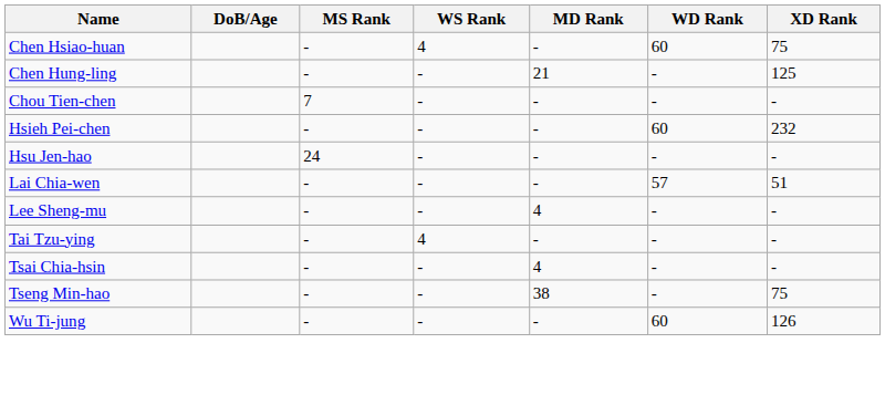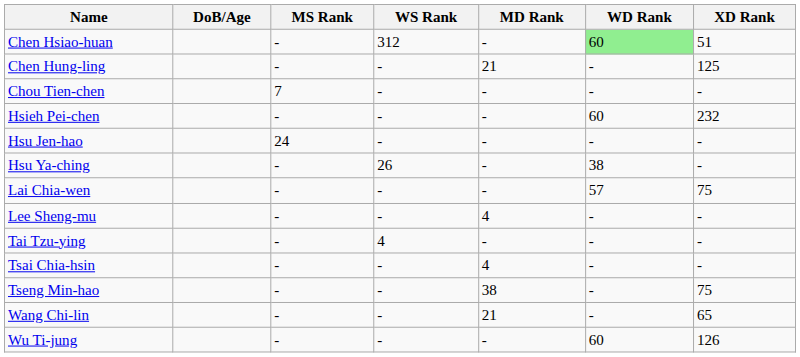 <table class="wikitable"  style="width:800px; font-size:95%;">
 <tr>
 <th align="left">Name</th>
 <th align="left">DoB/Age</th>
 <th align="left">MS Rank</th>
 <th align="left">WS Rank</th>
 <th align="left">MD Rank</th>
 <th align="left">WD Rank</th>
 <th align="left">XD Rank</th>
 </tr>
 <tr>
 <td><a href='#'>Chen Hsiao-huan</a></td>
 <td></td>
 <td>-</td>
-<td>4</td>
+<td>312</td>
 <td>-</td>
-<td>60</td>
-<td>75</td>
+<td style="background: lightgreen;">60</td>
+<td>51</td>
 </tr>
 <tr>
 <td><a href='#'>Chen Hung-ling</a></td>
 <td></td>
 <td>-</td>
 <td>-</td>
 <td>21</td>
 <td>-</td>
 <td>125</td>
 </tr>
 <tr>
 <td><a href='#'>Chou Tien-chen</a></td>
 <td></td>
 <td>7</td>
 <td>-</td>
 <td>-</td>
 <td>-</td>
 <td>-</td>
 </tr>
 <tr>
 <td><a href='#'>Hsieh Pei-chen</a></td>
 <td></td>
 <td>-</td>
 <td>-</td>
 <td>-</td>
 <td>60</td>
 <td>232</td>
 </tr>
 <tr>
 <td><a href='#'>Hsu Jen-hao</a></td>
 <td></td>
 <td>24</td>
 <td>-</td>
 <td>-</td>
 <td>-</td>
 <td>-</td>
 </tr>
 <tr>
+<td><a href='#'>Hsu Ya-ching</a></td>
+<td></td>
+<td>-</td>
+<td>26</td>
+<td>-</td>
+<td>38</td>
+<td>-</td>
+</tr>
+<tr>
 <td><a href='#'>Lai Chia-wen</a></td>
 <td></td>
 <td>-</td>
 <td>-</td>
 <td>-</td>
 <td>57</td>
-<td>51</td>
+<td>75</td>
 </tr>
 <tr>
 <td><a href='#'>Lee Sheng-mu</a></td>
 <td></td>
 <td>-</td>
 <td>-</td>
 <td>4</td>
 <td>-</td>
 <td>-</td>
 </tr>
 <tr>
 <td><a href='#'>Tai Tzu-ying</a></td>
 <td></td>
 <td>-</td>
 <td>4</td>
 <td>-</td>
 <td>-</td>
 <td>-</td>
 </tr>
 <tr>
 <td><a href='#'>Tsai Chia-hsin</a></td>
 <td></td>
 <td>-</td>
 <td>-</td>
 <td>4</td>
 <td>-</td>
 <td>-</td>
 </tr>
 <tr>
 <td><a href='#'>Tseng Min-hao</a></td>
 <td></td>
 <td>-</td>
 <td>-</td>
 <td>38</td>
 <td>-</td>
 <td>75</td>
 </tr>
 <tr>
+<td><a href='#'>Wang Chi-lin</a></td>
+<td></td>
+<td>-</td>
+<td>-</td>
+<td>21</td>
+<td>-</td>
+<td>65</td>
+</tr>
+<tr>
 <td><a href='#'>Wu Ti-jung</a></td>
 <td></td>
 <td>-</td>
 <td>-</td>
 <td>-</td>
 <td>60</td>
 <td>126</td>
 </tr>
 </table>
